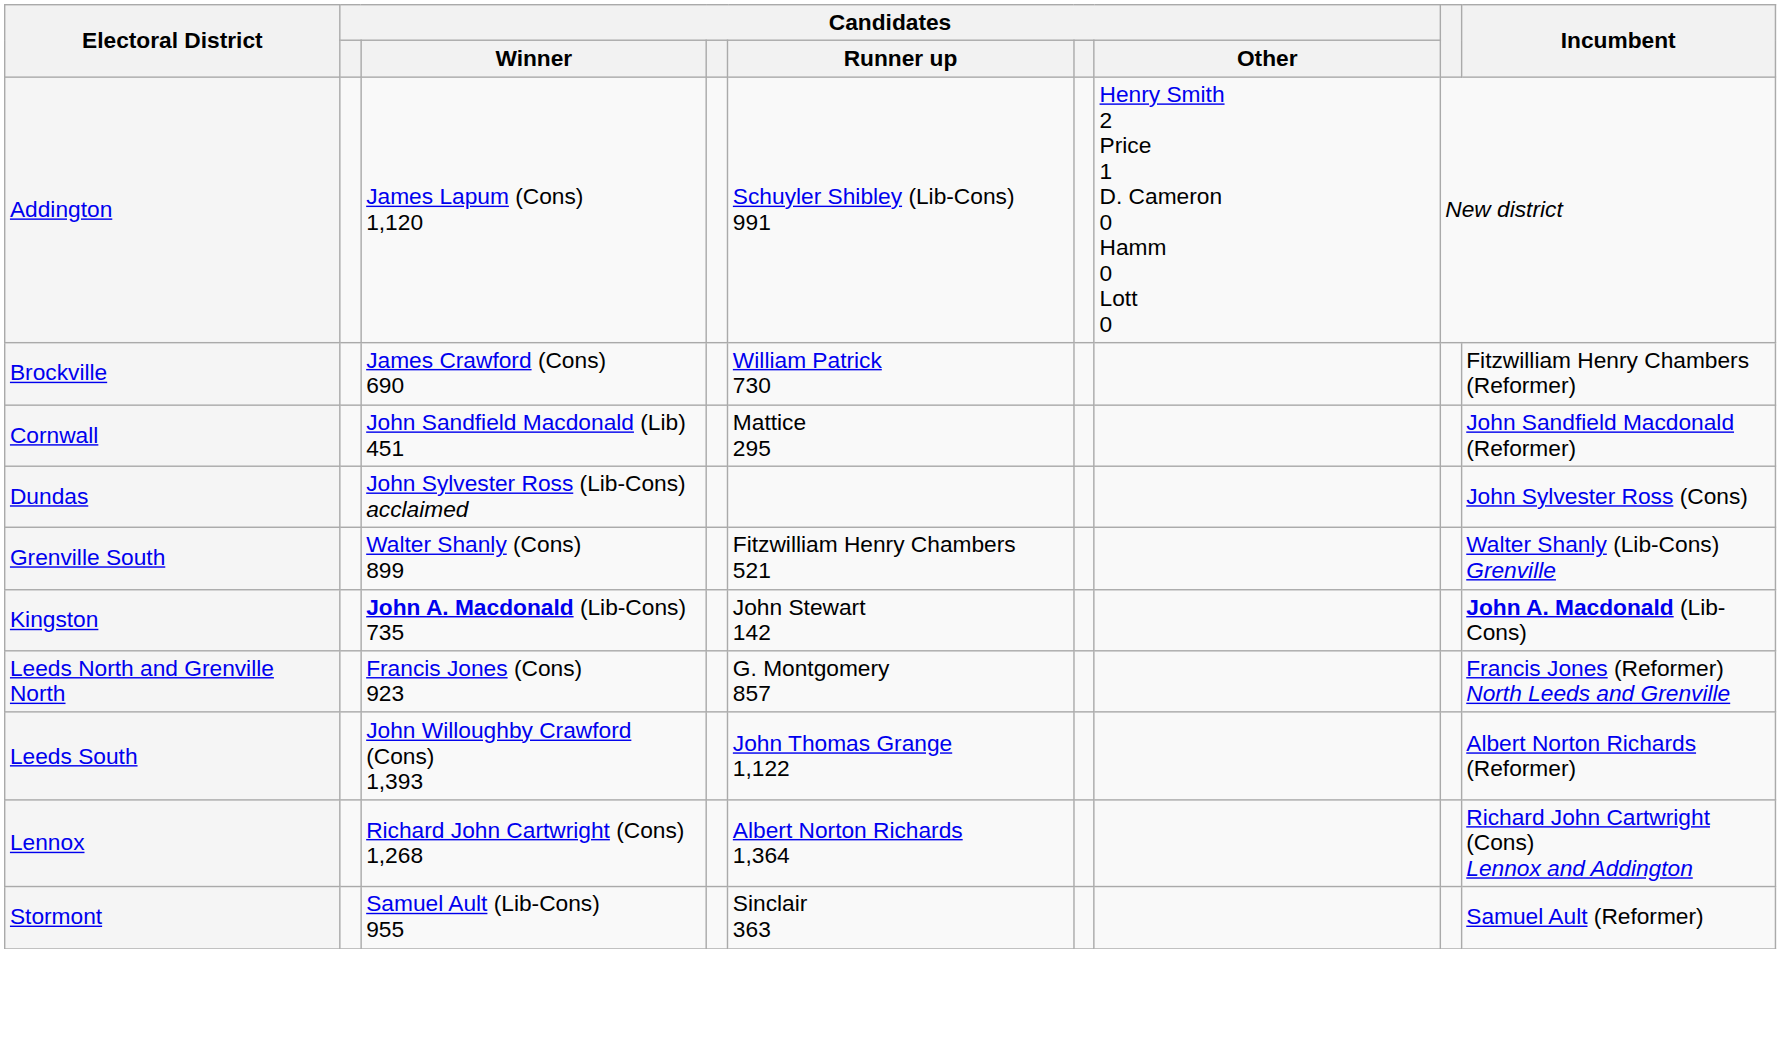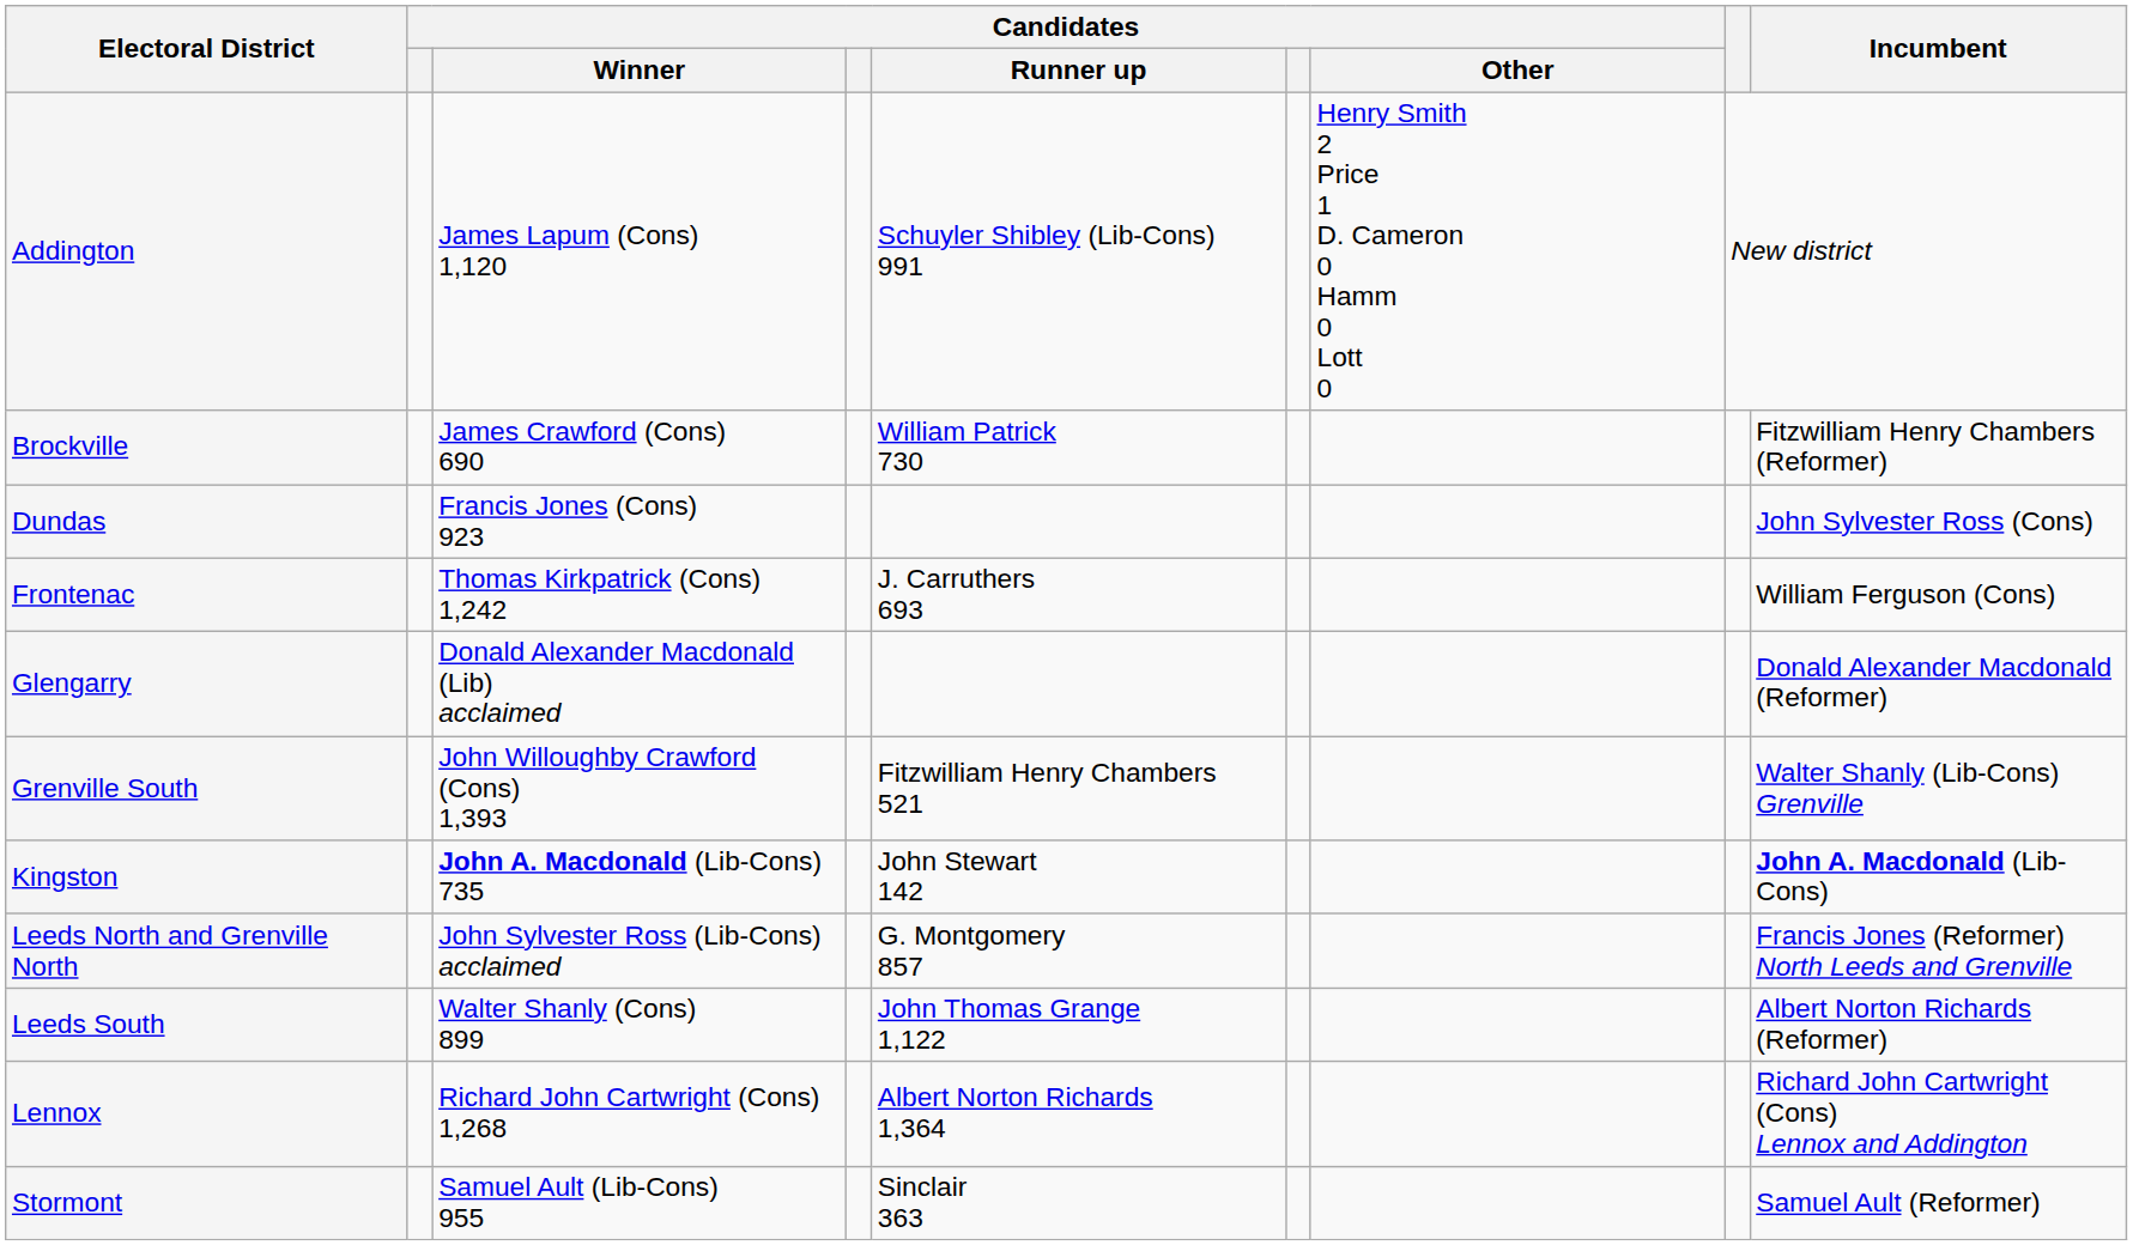 <table class="wikitable">
 <tr>
 <th width=16% rowspan=2>Electoral District</th>
 <th colspan=6>Candidates</th>
 <th width=1% rowspan=2> </th>
 <th width=15% rowspan=2>Incumbent</th>
 </tr>
 <tr>
 <th width=1%> </th>
 <th width=16.5%>Winner</th>
 <th width=1%> </th>
 <th width=16.5%>Runner up</th>
 <th width=1%> </th>
 <th width=16.5%>Other</th>
 </tr>
 <tr>
 <td style="background:whitesmoke;"><a href='#'>Addington</a></td>
 <td></td>
 <td><a href='#'>James Lapum</a> (Cons)<br> 1,120</td>
 <td></td>
 <td><a href='#'>Schuyler Shibley</a> (Lib-Cons) <br> 991</td>
 <td></td>
 <td><a href='#'>Henry Smith</a> <br> 2 <br> Price<br> 1 <br> D. Cameron<br> 0 <br> Hamm<br> 0 <br> Lott<br> 0</td>
 <td colspan="2"><em>New district</em></td>
 </tr>
 <tr>
 <td style="background:whitesmoke;"><a href='#'>Brockville</a></td>
 <td></td>
 <td><a href='#'>James Crawford</a> (Cons)<br> 690</td>
 <td></td>
 <td><a href='#'>William Patrick</a> <br> 730</td>
 <td></td>
 <td></td>
 <td></td>
 <td>Fitzwilliam Henry Chambers (Reformer)</td>
 </tr>
 <tr>
-<td style="background:whitesmoke;"><a href='#'>Cornwall</a></td>
-<td></td>
-<td><a href='#'>John Sandfield Macdonald</a> (Lib)<br> 451</td>
-<td></td>
-<td>Mattice <br> 295</td>
-<td></td>
-<td></td>
-<td></td>
-<td><a href='#'>John Sandfield Macdonald</a> (Reformer)</td>
-</tr>
-<tr>
 <td style="background:whitesmoke;"><a href='#'>Dundas</a></td>
 <td></td>
-<td><a href='#'>John Sylvester Ross</a> (Lib-Cons)<br> <em>acclaimed</em></td>
+<td><a href='#'>Francis Jones</a> (Cons)<br> 923</td>
 <td></td>
 <td></td>
 <td></td>
 <td></td>
 <td></td>
 <td><a href='#'>John Sylvester Ross</a> (Cons)</td>
 </tr>
 <tr>
+<td style="background:whitesmoke;"><a href='#'>Frontenac</a></td>
+<td></td>
+<td><a href='#'>Thomas Kirkpatrick</a> (Cons)<br> 1,242</td>
+<td></td>
+<td>J. Carruthers <br> 693</td>
+<td></td>
+<td></td>
+<td></td>
+<td>William Ferguson (Cons)</td>
+</tr>
+<tr>
+<td style="background:whitesmoke;"><a href='#'>Glengarry</a></td>
+<td></td>
+<td><a href='#'>Donald Alexander Macdonald</a> (Lib)<br> <em>acclaimed</em></td>
+<td></td>
+<td></td>
+<td></td>
+<td></td>
+<td></td>
+<td><a href='#'>Donald Alexander Macdonald</a> (Reformer)</td>
+</tr>
+<tr>
 <td style="background:whitesmoke;"><a href='#'>Grenville South</a></td>
 <td></td>
-<td><a href='#'>Walter Shanly</a> (Cons)<br> 899</td>
+<td><a href='#'>John Willoughby Crawford</a> (Cons)<br> 1,393</td>
 <td></td>
 <td>Fitzwilliam Henry Chambers <br> 521</td>
 <td></td>
 <td></td>
 <td></td>
 <td><a href='#'>Walter Shanly</a> (Lib-Cons)  <br><span><em><a href='#'>Grenville</a></em></span></td>
 </tr>
 <tr>
 <td style="background:whitesmoke;"><a href='#'>Kingston</a></td>
 <td></td>
 <td><strong><a href='#'>John A. Macdonald</a></strong> (Lib-Cons)<br> 735</td>
 <td></td>
 <td>John Stewart <br> 142</td>
 <td></td>
 <td></td>
 <td></td>
 <td><strong><a href='#'>John A. Macdonald</a></strong> (Lib-Cons)</td>
 </tr>
 <tr>
 <td style="background:whitesmoke;"><a href='#'>Leeds North and Grenville North</a></td>
 <td></td>
-<td><a href='#'>Francis Jones</a> (Cons)<br> 923</td>
+<td><a href='#'>John Sylvester Ross</a> (Lib-Cons)<br> <em>acclaimed</em></td>
 <td></td>
 <td>G. Montgomery <br> 857</td>
 <td></td>
 <td></td>
 <td></td>
 <td><a href='#'>Francis Jones</a> (Reformer) <br><span><em><a href='#'>North Leeds and Grenville</a></em></span></td>
 </tr>
 <tr>
 <td style="background:whitesmoke;"><a href='#'>Leeds South</a></td>
 <td></td>
-<td><a href='#'>John Willoughby Crawford</a> (Cons)<br> 1,393</td>
+<td><a href='#'>Walter Shanly</a> (Cons)<br> 899</td>
 <td></td>
 <td><a href='#'>John Thomas Grange</a> <br> 1,122</td>
 <td></td>
 <td></td>
 <td></td>
 <td><a href='#'>Albert Norton Richards</a> (Reformer)</td>
 </tr>
 <tr>
 <td style="background:whitesmoke;"><a href='#'>Lennox</a></td>
 <td></td>
 <td><a href='#'>Richard John Cartwright</a> (Cons)<br> 1,268</td>
 <td></td>
 <td><a href='#'>Albert Norton Richards</a> <br> 1,364</td>
 <td></td>
 <td></td>
 <td></td>
 <td><a href='#'>Richard John Cartwright</a> (Cons) <br><span><em><a href='#'>Lennox and Addington</a></em></span></td>
 </tr>
 <tr>
 <td style="background:whitesmoke;"><a href='#'>Stormont</a></td>
 <td></td>
 <td><a href='#'>Samuel Ault</a> (Lib-Cons)<br> 955</td>
 <td></td>
 <td>Sinclair <br> 363</td>
 <td></td>
 <td></td>
 <td></td>
 <td><a href='#'>Samuel Ault</a> (Reformer)</td>
 </tr>
 </table>
